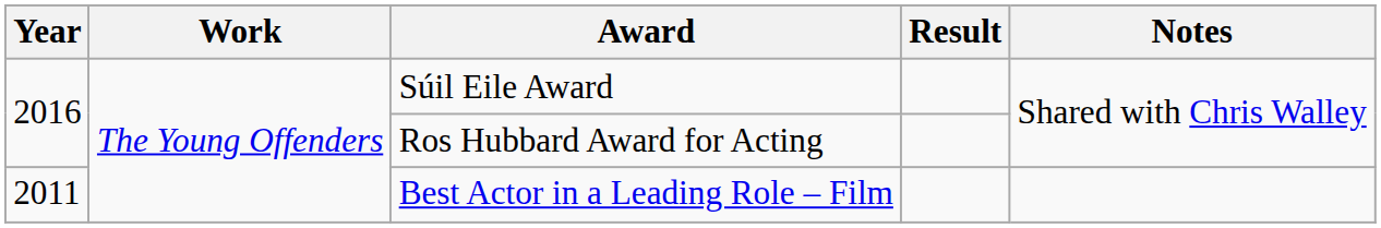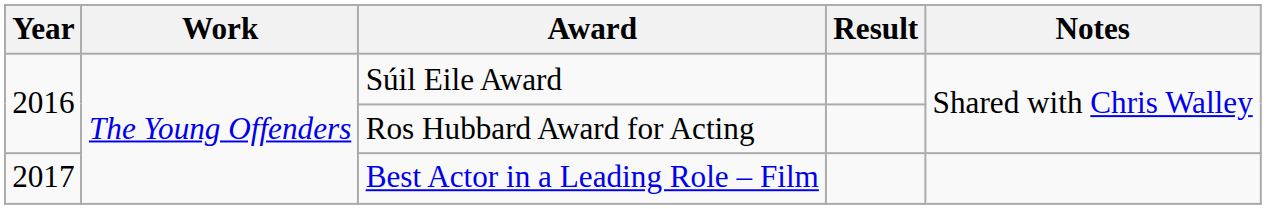 <table class="wikitable sortable plainrowheaders">
 <tr>
 <th>Year</th>
 <th>Work</th>
 <th>Award</th>
 <th>Result</th>
 <th class="unsortable">Notes</th>
 </tr>
 <tr>
 <td rowspan=2>2016</td>
 <td rowspan=3><em><a href='#'>The Young Offenders</a></em></td>
 <td>Súil Eile Award</td>
 <td></td>
 <td rowspan=2>Shared with <a href='#'>Chris Walley</a></td>
 </tr>
 <tr>
 <td>Ros Hubbard Award for Acting</td>
 <td></td>
 </tr>
 <tr>
-<td>2011</td>
+<td>2017</td>
 <td><a href='#'>Best Actor in a Leading Role – Film</a></td>
 <td></td>
 <td></td>
 </tr>
 </table>
